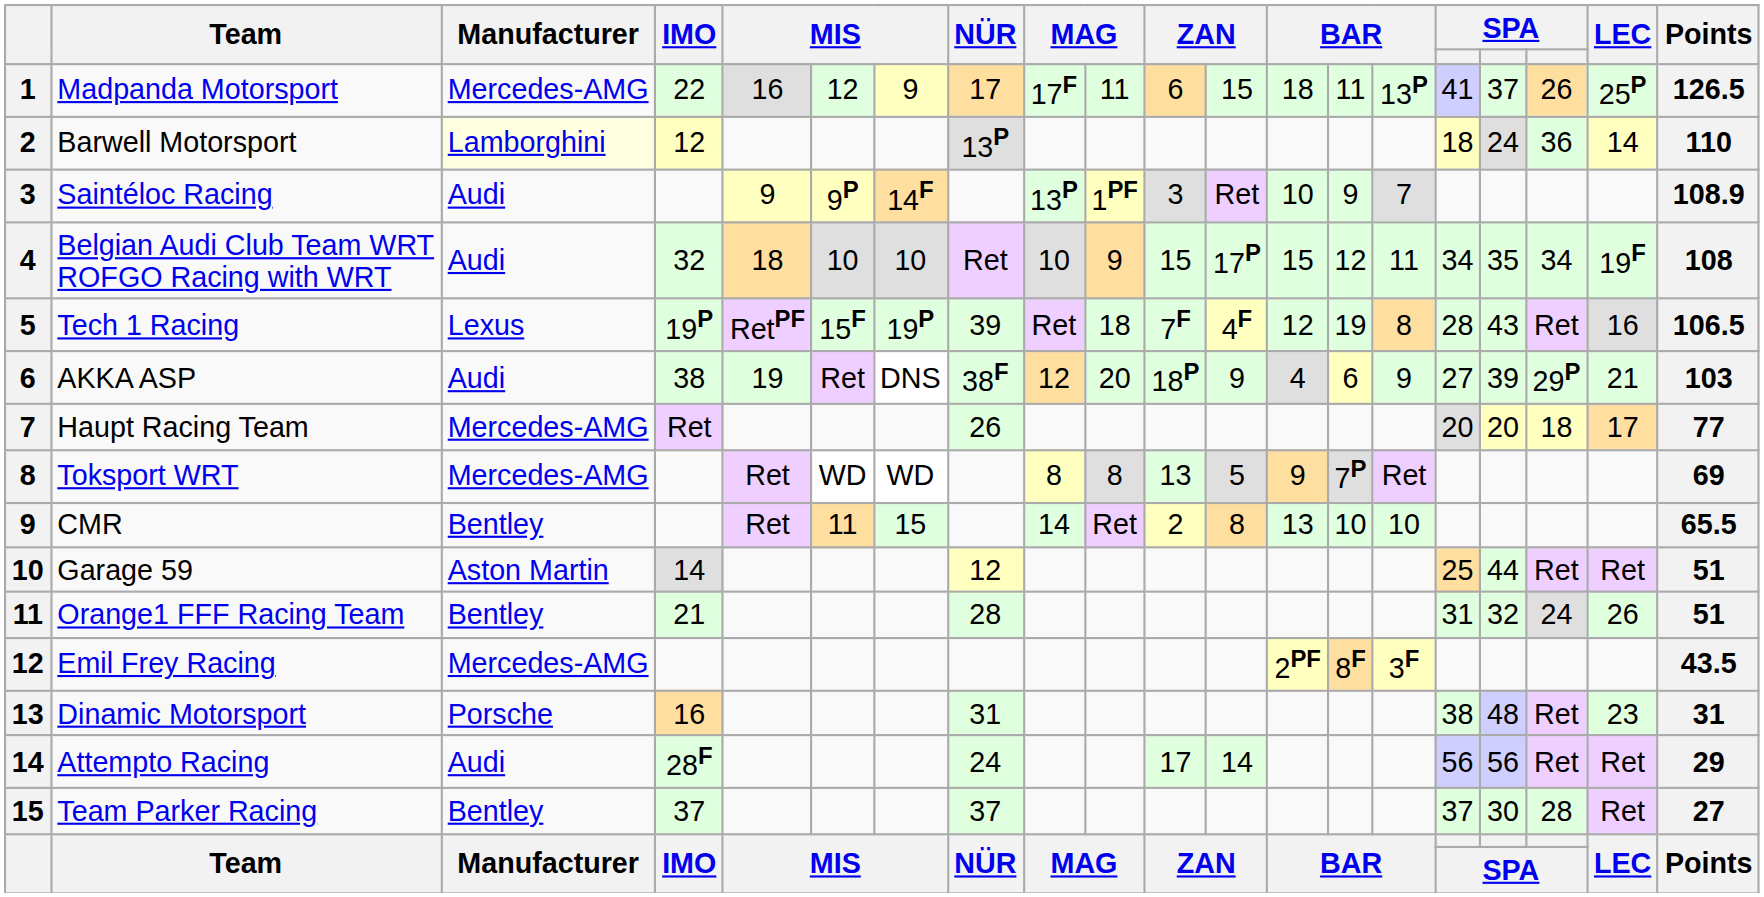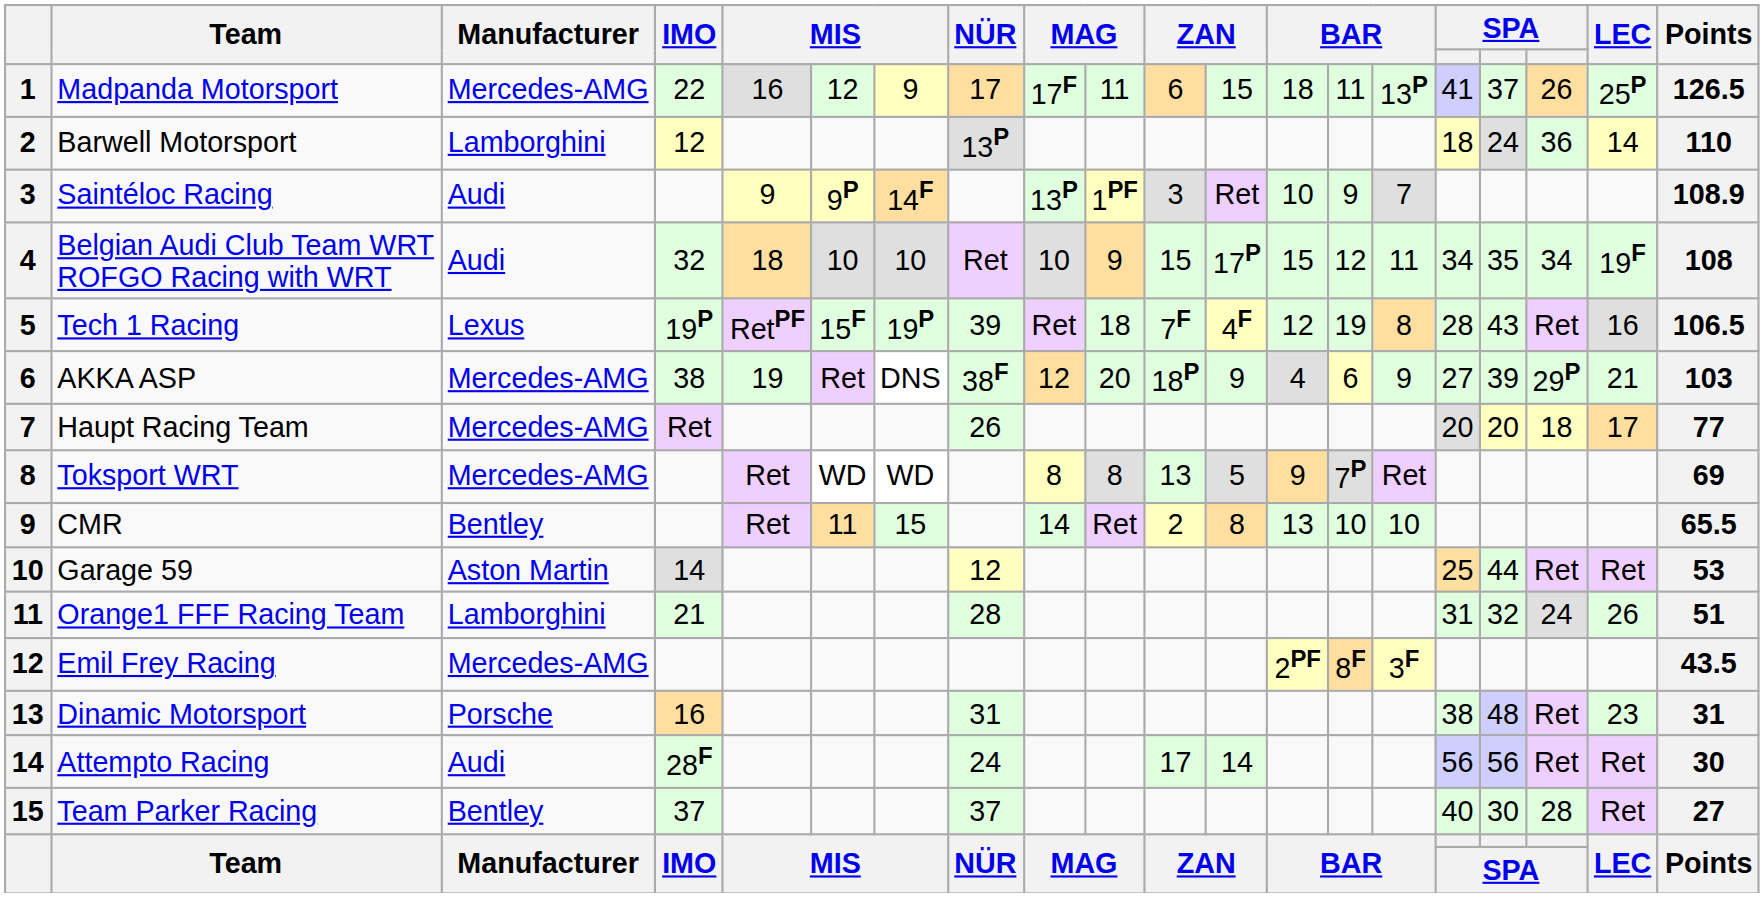 <table class="wikitable" style="font-size:85%; text-align:center;">
 <tr>
 <th rowspan=2></th>
 <th rowspan=2>Team</th>
 <th rowspan=2>Manufacturer</th>
 <th rowspan=2><a href='#'>IMO</a><br></th>
 <th rowspan=2 colspan=3><a href='#'>MIS</a><br></th>
 <th rowspan=2><a href='#'>NÜR</a><br></th>
 <th rowspan=2 colspan=2><a href='#'>MAG</a><br></th>
 <th rowspan=2 colspan=2><a href='#'>ZAN</a><br></th>
 <th rowspan=2 colspan=3><a href='#'>BAR</a><br></th>
 <th colspan=3><a href='#'>SPA</a><br></th>
 <th rowspan=2><a href='#'>LEC</a><br></th>
 <th rowspan=2>Points</th>
 </tr>
 <tr>
 <th></th>
 <th></th>
 <th></th>
 </tr>
 <tr>
 <th>1</th>
 <td align=left> <a href='#'>Madpanda Motorsport</a></td>
 <td align=left><a href='#'>Mercedes-AMG</a></td>
 <td style="background:#dfffdf;">22</td>
 <td style="background:#dfdfdf;">16</td>
 <td style="background:#dfffdf;">12</td>
 <td style="background:#ffffbf;">9</td>
 <td style="background:#ffdf9f;">17</td>
 <td style="background:#dfffdf;">17<sup><strong>F</strong></sup></td>
 <td style="background:#dfffdf;">11</td>
 <td style="background:#ffdf9f;">6</td>
 <td style="background:#dfffdf;">15</td>
 <td style="background:#dfffdf;">18</td>
 <td style="background:#dfffdf;">11</td>
 <td style="background:#dfffdf;">13<sup><strong>P</strong></sup></td>
 <td style="background:#cfcfff;">41</td>
 <td style="background:#dfffdf;">37</td>
 <td style="background:#ffdf9f;">26</td>
 <td style="background:#dfffdf;">25<sup><strong>P</strong></sup></td>
 <th>126.5</th>
 </tr>
 <tr>
 <th>2</th>
 <td align=left> Barwell Motorsport</td>
-<td align=left style="background: lightyellow;"><a href='#'>Lamborghini</a></td>
+<td align=left><a href='#'>Lamborghini</a></td>
 <td style="background:#ffffbf;">12</td>
 <td></td>
 <td></td>
 <td></td>
 <td style="background:#dfdfdf;">13<sup><strong>P</strong></sup></td>
 <td></td>
 <td></td>
 <td></td>
 <td></td>
 <td></td>
 <td></td>
 <td></td>
 <td style="background:#ffffbf;">18</td>
 <td style="background:#dfdfdf;">24</td>
 <td style="background:#dfffdf;">36</td>
 <td style="background:#ffffbf;">14</td>
 <th>110</th>
 </tr>
 <tr>
 <th>3</th>
 <td align=left> <a href='#'>Saintéloc Racing</a></td>
 <td align=left><a href='#'>Audi</a></td>
 <td></td>
 <td style="background:#ffffbf;">9</td>
 <td style="background:#ffffbf;">9<sup><strong>P</strong></sup></td>
 <td style="background:#ffdf9f;">14<sup><strong>F</strong></sup></td>
 <td></td>
 <td style="background:#dfffdf;">13<sup><strong>P</strong></sup></td>
 <td style="background:#ffffbf;">1<sup><strong>PF</strong></sup></td>
 <td style="background:#dfdfdf;">3</td>
 <td style="background:#efcfff;">Ret</td>
 <td style="background:#dfffdf;">10</td>
 <td style="background:#dfffdf;">9</td>
 <td style="background:#dfdfdf;">7</td>
 <td></td>
 <td></td>
 <td></td>
 <td></td>
 <th>108.9</th>
 </tr>
 <tr>
 <th>4</th>
 <td align=left> <a href='#'>Belgian Audi Club Team WRT</a><br> <a href='#'>ROFGO Racing with WRT</a></td>
 <td align=left><a href='#'>Audi</a></td>
 <td style="background:#dfffdf;">32</td>
 <td style="background:#ffdf9f;">18</td>
 <td style="background:#dfdfdf;">10</td>
 <td style="background:#dfdfdf;">10</td>
 <td style="background:#efcfff;">Ret</td>
 <td style="background:#dfdfdf;">10</td>
 <td style="background:#ffdf9f;">9</td>
 <td style="background:#dfffdf;">15</td>
 <td style="background:#dfffdf;">17<sup><strong>P</strong></sup></td>
 <td style="background:#dfffdf;">15</td>
 <td style="background:#dfffdf;">12</td>
 <td style="background:#dfffdf;">11</td>
 <td style="background:#dfffdf;">34</td>
 <td style="background:#dfffdf;">35</td>
 <td style="background:#dfffdf;">34</td>
 <td style="background:#dfffdf;">19<sup><strong>F</strong></sup></td>
 <th>108</th>
 </tr>
 <tr>
 <th>5</th>
 <td align=left> <a href='#'>Tech 1 Racing</a></td>
 <td align=left><a href='#'>Lexus</a></td>
 <td style="background:#dfffdf;">19<sup><strong>P</strong></sup></td>
 <td style="background:#efcfff;">Ret<sup><strong>PF</strong></sup></td>
 <td style="background:#dfffdf;">15<sup><strong>F</strong></sup></td>
 <td style="background:#dfffdf;">19<sup><strong>P</strong></sup></td>
 <td style="background:#dfffdf;">39</td>
 <td style="background:#efcfff;">Ret</td>
 <td style="background:#dfffdf;">18</td>
 <td style="background:#dfffdf;">7<sup><strong>F</strong></sup></td>
 <td style="background:#ffffbf;">4<sup><strong>F</strong></sup></td>
 <td style="background:#dfffdf;">12</td>
 <td style="background:#dfffdf;">19</td>
 <td style="background:#ffdf9f;">8</td>
 <td style="background:#dfffdf;">28</td>
 <td style="background:#dfffdf;">43</td>
 <td style="background:#efcfff;">Ret</td>
 <td style="background:#dfdfdf;">16</td>
 <th>106.5</th>
 </tr>
 <tr>
 <th>6</th>
 <td align=left> AKKA ASP</td>
-<td align=left><a href='#'>Audi</a></td>
+<td align=left><a href='#'>Mercedes-AMG</a></td>
 <td style="background:#dfffdf;">38</td>
 <td style="background:#dfffdf;">19</td>
 <td style="background:#efcfff;">Ret</td>
 <td style="background:#ffffff;">DNS</td>
 <td style="background:#dfffdf;">38<sup><strong>F</strong></sup></td>
 <td style="background:#ffdf9f;">12</td>
 <td style="background:#dfffdf;">20</td>
 <td style="background:#dfffdf;">18<sup><strong>P</strong></sup></td>
 <td style="background:#dfffdf;">9</td>
 <td style="background:#dfdfdf;">4</td>
 <td style="background:#ffffbf;">6</td>
 <td style="background:#dfffdf;">9</td>
 <td style="background:#dfffdf;">27</td>
 <td style="background:#dfffdf;">39</td>
 <td style="background:#dfffdf;">29<sup><strong>P</strong></sup></td>
 <td style="background:#dfffdf;">21</td>
 <th>103</th>
 </tr>
 <tr>
 <th>7</th>
 <td align=left> Haupt Racing Team</td>
 <td align=left><a href='#'>Mercedes-AMG</a></td>
 <td style="background:#efcfff;">Ret</td>
 <td></td>
 <td></td>
 <td></td>
 <td style="background:#dfffdf;">26</td>
 <td></td>
 <td></td>
 <td></td>
 <td></td>
 <td></td>
 <td></td>
 <td></td>
 <td style="background:#dfdfdf;">20</td>
 <td style="background:#ffffbf;">20</td>
 <td style="background:#ffffbf;">18</td>
 <td style="background:#ffdf9f;">17</td>
 <th>77</th>
 </tr>
 <tr>
 <th>8</th>
 <td align=left> <a href='#'>Toksport WRT</a></td>
 <td align=left><a href='#'>Mercedes-AMG</a></td>
 <td></td>
 <td style="background:#efcfff;">Ret</td>
 <td style="background:#ffffff;">WD</td>
 <td style="background:#ffffff;">WD</td>
 <td></td>
 <td style="background:#ffffbf;">8</td>
 <td style="background:#dfdfdf;">8</td>
 <td style="background:#dfffdf;">13</td>
 <td style="background:#dfdfdf;">5</td>
 <td style="background:#ffdf9f;">9</td>
 <td style="background:#dfdfdf;">7<sup><strong>P</strong></sup></td>
 <td style="background:#efcfff;">Ret</td>
 <td></td>
 <td></td>
 <td></td>
 <td></td>
 <th>69</th>
 </tr>
 <tr>
 <th>9</th>
 <td align=left> CMR</td>
 <td align=left><a href='#'>Bentley</a></td>
 <td></td>
 <td style="background:#efcfff;">Ret</td>
 <td style="background:#ffdf9f;">11</td>
 <td style="background:#dfffdf;">15</td>
 <td></td>
 <td style="background:#dfffdf;">14</td>
 <td style="background:#efcfff;">Ret</td>
 <td style="background:#ffffbf;">2</td>
 <td style="background:#ffdf9f;">8</td>
 <td style="background:#dfffdf;">13</td>
 <td style="background:#dfffdf;">10</td>
 <td style="background:#dfffdf;">10</td>
 <td></td>
 <td></td>
 <td></td>
 <td></td>
 <th>65.5</th>
 </tr>
 <tr>
 <th>10</th>
 <td align=left> Garage 59</td>
 <td align=left><a href='#'>Aston Martin</a></td>
 <td style="background:#dfdfdf;">14</td>
 <td></td>
 <td></td>
 <td></td>
 <td style="background:#ffffbf;">12</td>
 <td></td>
 <td></td>
 <td></td>
 <td></td>
 <td></td>
 <td></td>
 <td></td>
 <td style="background:#ffdf9f;">25</td>
 <td style="background:#dfffdf;">44</td>
 <td style="background:#efcfff;">Ret</td>
 <td style="background:#efcfff;">Ret</td>
-<th>51</th>
+<th>53</th>
 </tr>
 <tr>
 <th>11</th>
 <td align=left> <a href='#'>Orange1 FFF Racing Team</a></td>
-<td align=left><a href='#'>Bentley</a></td>
+<td align=left><a href='#'>Lamborghini</a></td>
 <td style="background:#dfffdf;">21</td>
 <td></td>
 <td></td>
 <td></td>
 <td style="background:#dfffdf;">28</td>
 <td></td>
 <td></td>
 <td></td>
 <td></td>
 <td></td>
 <td></td>
 <td></td>
 <td style="background:#dfffdf;">31</td>
 <td style="background:#dfffdf;">32</td>
 <td style="background:#dfdfdf;">24</td>
 <td style="background:#dfffdf;">26</td>
 <th>51</th>
 </tr>
 <tr>
 <th>12</th>
 <td align=left> <a href='#'>Emil Frey Racing</a></td>
 <td align=left><a href='#'>Mercedes-AMG</a></td>
 <td></td>
 <td></td>
 <td></td>
 <td></td>
 <td></td>
 <td></td>
 <td></td>
 <td></td>
 <td></td>
 <td style="background:#ffffbf;">2<sup><strong>PF</strong></sup></td>
 <td style="background:#ffdf9f;">8<sup><strong>F</strong></sup></td>
 <td style="background:#ffffbf;">3<sup><strong>F</strong></sup></td>
 <td></td>
 <td></td>
 <td></td>
 <td></td>
 <th>43.5</th>
 </tr>
 <tr>
 <th>13</th>
 <td align=left> <a href='#'>Dinamic Motorsport</a></td>
 <td align=left><a href='#'>Porsche</a></td>
 <td style="background:#ffdf9f;">16</td>
 <td></td>
 <td></td>
 <td></td>
 <td style="background:#dfffdf;">31</td>
 <td></td>
 <td></td>
 <td></td>
 <td></td>
 <td></td>
 <td></td>
 <td></td>
 <td style="background:#dfffdf;">38</td>
 <td style="background:#cfcfff;">48</td>
 <td style="background:#efcfff;">Ret</td>
 <td style="background:#dfffdf;">23</td>
 <th>31</th>
 </tr>
 <tr>
 <th>14</th>
 <td align=left> <a href='#'>Attempto Racing</a></td>
 <td align=left><a href='#'>Audi</a></td>
 <td style="background:#dfffdf;">28<sup><strong>F</strong></sup></td>
 <td></td>
 <td></td>
 <td></td>
 <td style="background:#dfffdf;">24</td>
 <td></td>
 <td></td>
 <td style="background:#dfffdf;">17</td>
 <td style="background:#dfffdf;">14</td>
 <td></td>
 <td></td>
 <td></td>
 <td style="background:#cfcfff;">56</td>
 <td style="background:#cfcfff;">56</td>
 <td style="background:#efcfff;">Ret</td>
 <td style="background:#efcfff;">Ret</td>
-<th>29</th>
+<th>30</th>
 </tr>
 <tr>
 <th>15</th>
 <td align=left> <a href='#'>Team Parker Racing</a></td>
 <td align=left><a href='#'>Bentley</a></td>
 <td style="background:#dfffdf;">37</td>
 <td></td>
 <td></td>
 <td></td>
 <td style="background:#dfffdf;">37</td>
 <td></td>
 <td></td>
 <td></td>
 <td></td>
 <td></td>
 <td></td>
 <td></td>
-<td style="background:#dfffdf;">37</td>
+<td style="background:#dfffdf;">40</td>
 <td style="background:#dfffdf;">30</td>
 <td style="background:#dfffdf;">28</td>
 <td style="background:#efcfff;">Ret</td>
 <th>27</th>
 </tr>
 <tr>
 <th rowspan=2></th>
 <th rowspan=2>Team</th>
 <th rowspan=2>Manufacturer</th>
 <th rowspan=2><a href='#'>IMO</a><br></th>
 <th rowspan=2 colspan=3><a href='#'>MIS</a><br></th>
 <th rowspan=2><a href='#'>NÜR</a><br></th>
 <th rowspan=2 colspan=2><a href='#'>MAG</a><br></th>
 <th rowspan=2 colspan=2><a href='#'>ZAN</a><br></th>
 <th rowspan=2 colspan=3><a href='#'>BAR</a><br></th>
 <th></th>
 <th></th>
 <th></th>
 <th rowspan=2><a href='#'>LEC</a><br></th>
 <th rowspan=2>Points</th>
 </tr>
 <tr>
 <th colspan=3><a href='#'>SPA</a><br></th>
 </tr>
 </table>
